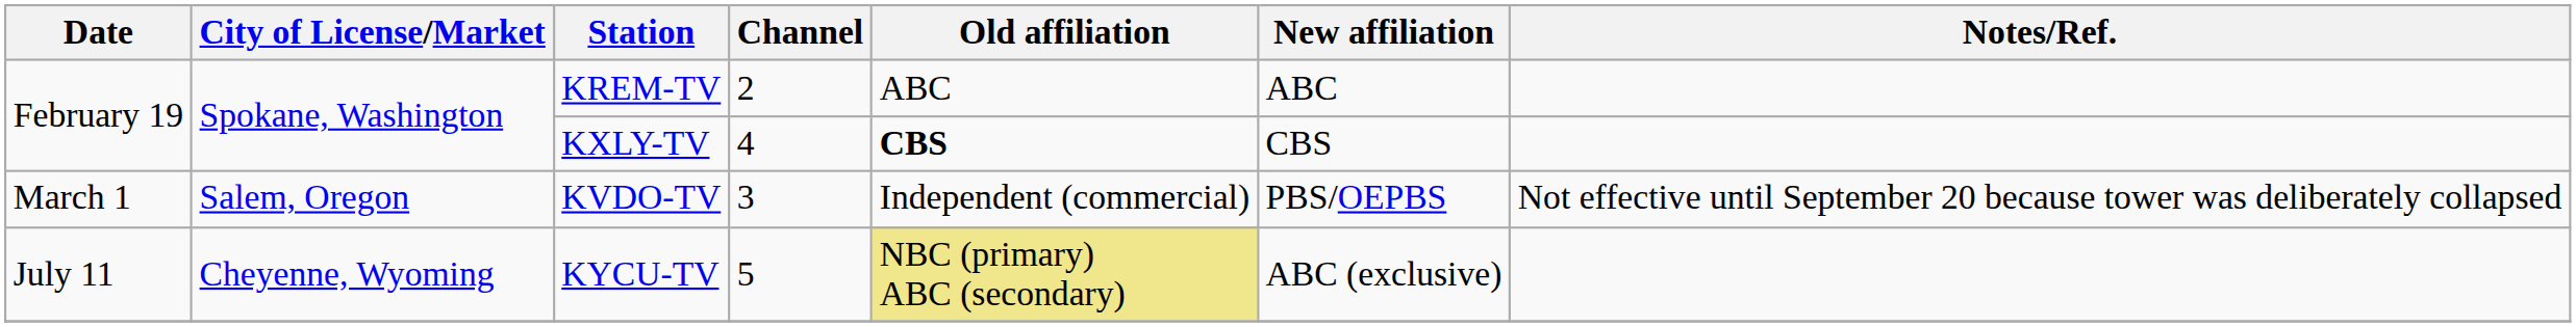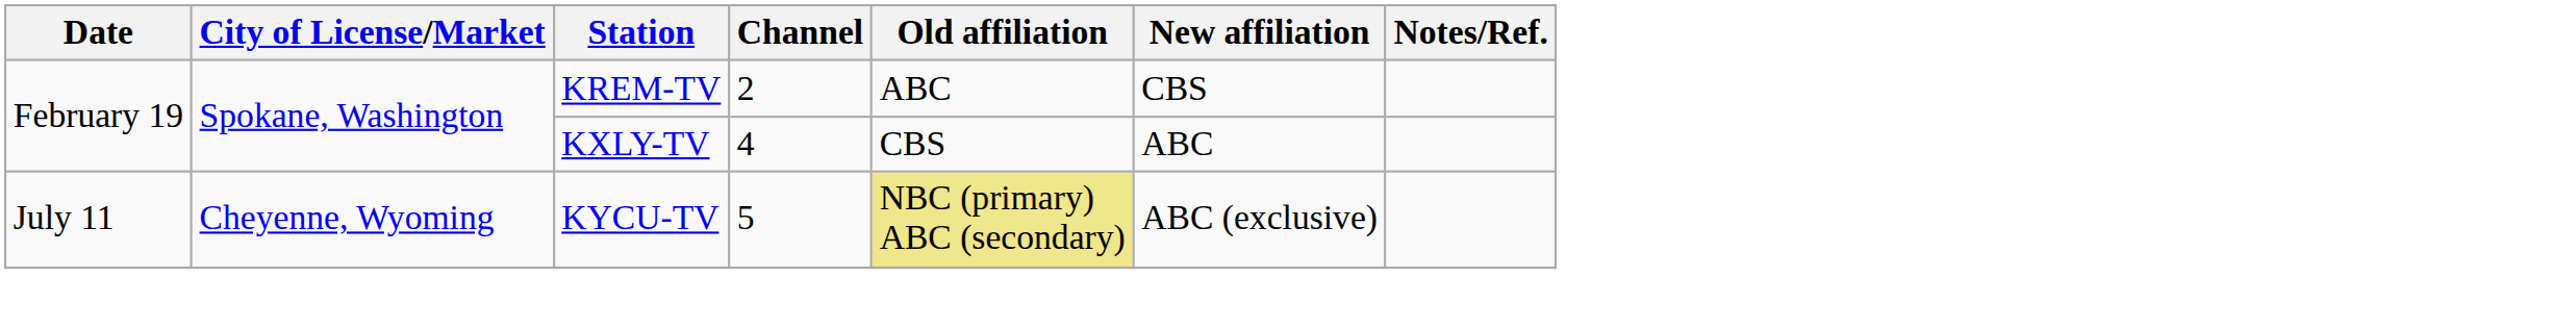 <table class="wikitable sortable">
 <tr>
 <th>Date</th>
 <th><a href='#'>City of License</a>/<a href='#'>Market</a></th>
 <th><a href='#'>Station</a></th>
 <th>Channel</th>
 <th>Old affiliation</th>
 <th>New affiliation</th>
 <th>Notes/Ref.</th>
 </tr>
 <tr>
 <td rowspan=2>February 19</td>
 <td rowspan=2><a href='#'>Spokane, Washington</a></td>
 <td><a href='#'>KREM-TV</a></td>
 <td>2</td>
 <td>ABC</td>
-<td>ABC</td>
+<td>CBS</td>
 <td></td>
 </tr>
 <tr>
 <td><a href='#'>KXLY-TV</a></td>
 <td>4</td>
-<td><strong>CBS</strong></td>
 <td>CBS</td>
+<td>ABC</td>
 <td></td>
-</tr>
-<tr>
-<td>March 1</td>
-<td><a href='#'>Salem, Oregon</a></td>
-<td><a href='#'>KVDO-TV</a></td>
-<td>3</td>
-<td>Independent (commercial)</td>
-<td>PBS/<a href='#'>OEPBS</a></td>
-<td>Not effective until September 20 because tower was deliberately collapsed</td>
 </tr>
 <tr>
 <td>July 11</td>
 <td><a href='#'>Cheyenne, Wyoming</a></td>
 <td><a href='#'>KYCU-TV</a></td>
 <td>5</td>
 <td style="background: khaki;">NBC (primary) <br> ABC (secondary)</td>
 <td>ABC (exclusive)</td>
 <td></td>
 </tr>
 <tr>
 </tr>
 </table>
